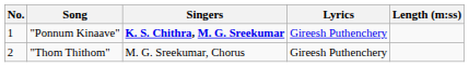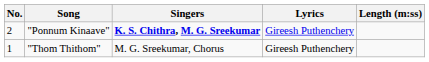 <table class="wikitable" style="font-size:95%;">
 <tr>
 <th>No.</th>
 <th>Song</th>
 <th>Singers</th>
 <th>Lyrics</th>
 <th>Length (m:ss)</th>
 </tr>
 <tr>
-<td>1</td>
+<td>2</td>
 <td>"Ponnum Kinaave"</td>
 <td><strong><a href='#'>K. S. Chithra</a>, <a href='#'>M. G. Sreekumar</a></strong></td>
 <td><a href='#'>Gireesh Puthenchery</a></td>
 <td></td>
 </tr>
 <tr>
-<td>2</td>
+<td>1</td>
 <td>"Thom Thithom"</td>
 <td>M. G. Sreekumar, Chorus</td>
 <td>Gireesh Puthenchery</td>
 <td></td>
 </tr>
 </table>
